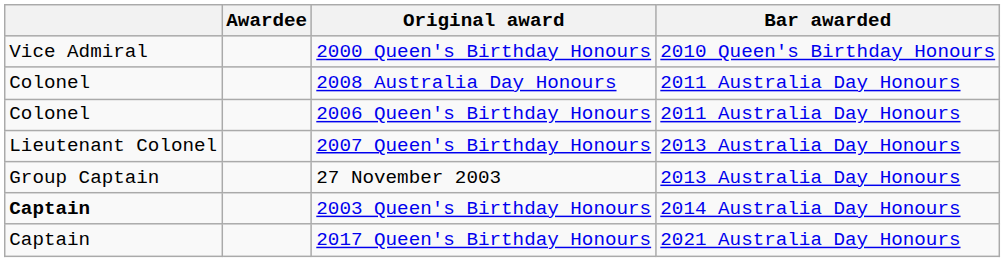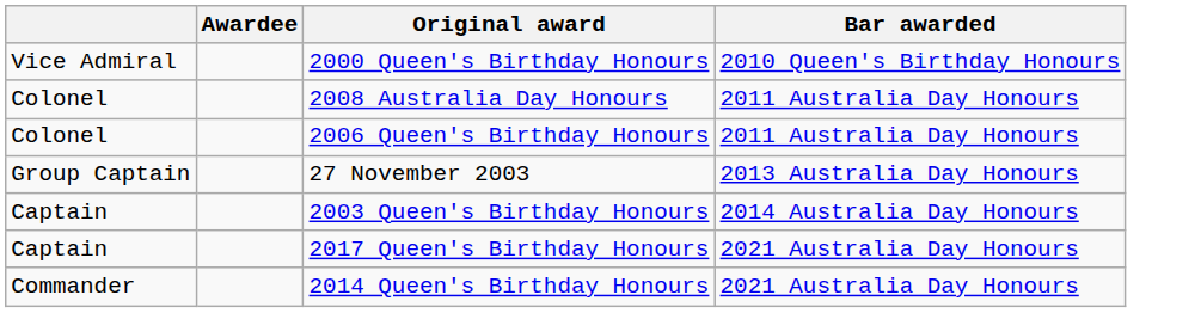 <table class="wikitable sortable">
 <tr>
 <th></th>
 <th>Awardee</th>
 <th>Original award</th>
 <th>Bar awarded</th>
 </tr>
 <tr>
 <td>Vice Admiral</td>
 <td></td>
 <td><a href='#'>2000 Queen's Birthday Honours</a></td>
 <td><a href='#'>2010 Queen's Birthday Honours</a></td>
 </tr>
 <tr>
 <td>Colonel</td>
 <td></td>
 <td><a href='#'>2008 Australia Day Honours</a></td>
 <td><a href='#'>2011 Australia Day Honours</a></td>
 </tr>
 <tr>
 <td>Colonel</td>
 <td></td>
 <td><a href='#'>2006 Queen's Birthday Honours</a></td>
 <td><a href='#'>2011 Australia Day Honours</a></td>
 </tr>
 <tr>
-<td>Lieutenant Colonel</td>
-<td></td>
-<td><a href='#'>2007 Queen's Birthday Honours</a></td>
-<td><a href='#'>2013 Australia Day Honours</a></td>
-</tr>
-<tr>
 <td>Group Captain</td>
 <td></td>
 <td>27 November 2003</td>
 <td><a href='#'>2013 Australia Day Honours</a></td>
 </tr>
 <tr>
-<td><strong>Captain</strong></td>
+<td>Captain</td>
 <td></td>
 <td><a href='#'>2003 Queen's Birthday Honours</a></td>
 <td><a href='#'>2014 Australia Day Honours</a></td>
 </tr>
 <tr>
 <td>Captain</td>
 <td></td>
 <td><a href='#'>2017 Queen's Birthday Honours</a></td>
 <td><a href='#'>2021 Australia Day Honours</a></td>
 </tr>
+<tr>
+<td>Commander</td>
+<td></td>
+<td><a href='#'>2014 Queen's Birthday Honours</a></td>
+<td><a href='#'>2021 Australia Day Honours</a></td>
+</tr>
 </table>
